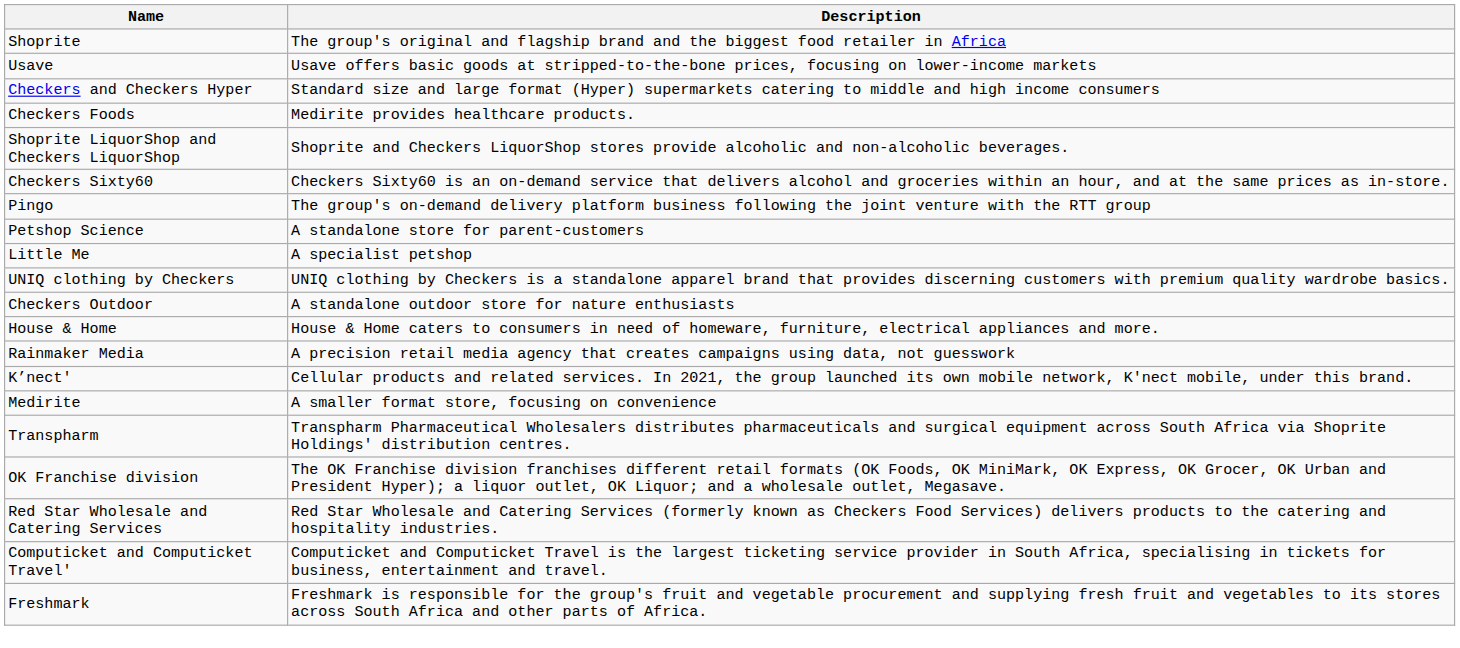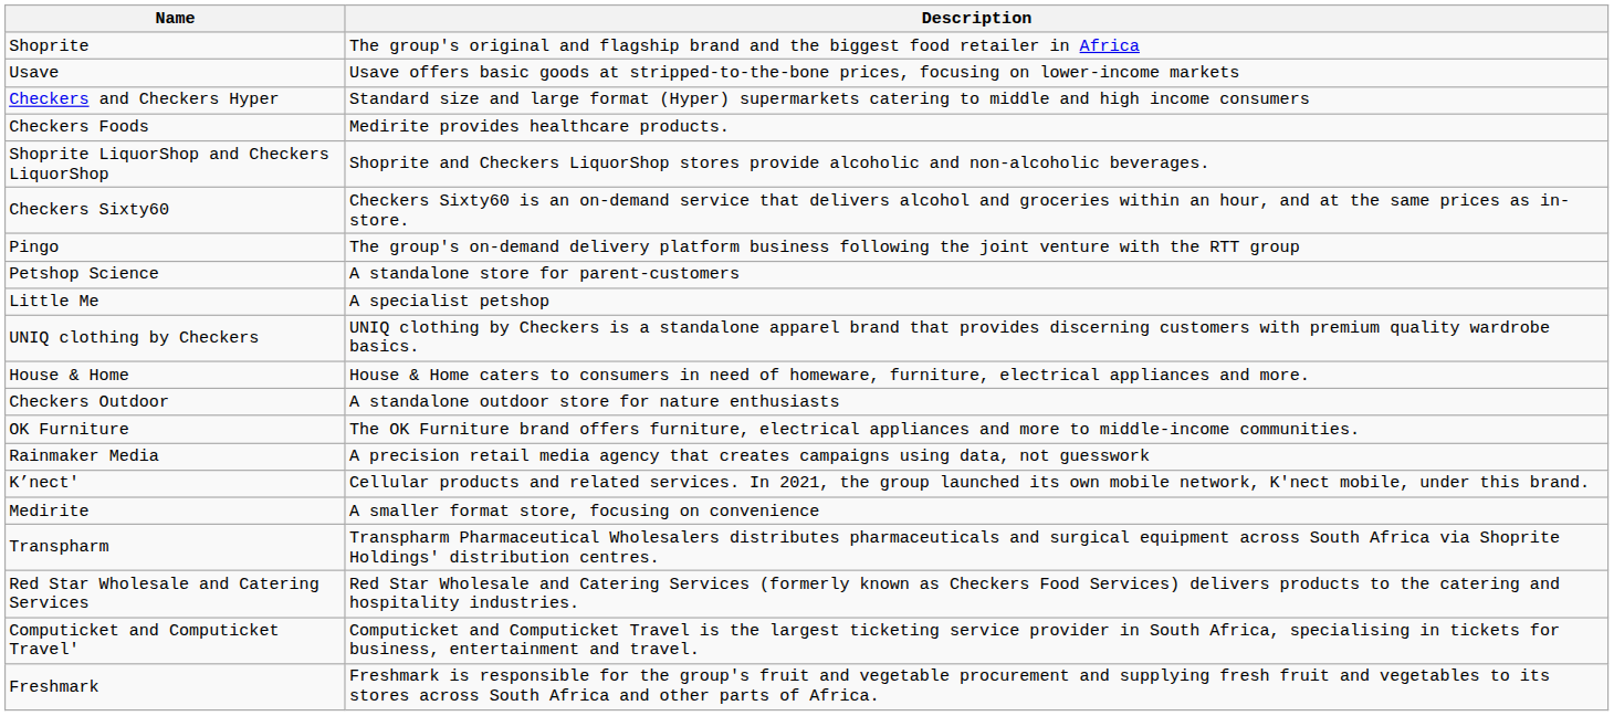 <table class="wikitable">
 <tr>
 <th>Name</th>
 <th>Description</th>
 </tr>
 <tr>
 <td>Shoprite</td>
 <td>The group's original and flagship brand and the biggest food retailer in <a href='#'>Africa</a></td>
 </tr>
 <tr>
 <td>Usave</td>
 <td>Usave offers basic goods at stripped-to-the-bone prices, focusing on lower-income markets</td>
 </tr>
 <tr>
 <td><a href='#'>Checkers</a> and Checkers Hyper</td>
 <td>Standard size and large format (Hyper) supermarkets catering to middle and high income consumers</td>
 </tr>
 <tr>
 <td>Checkers Foods</td>
 <td>Medirite provides healthcare products.</td>
 </tr>
 <tr>
 <td>Shoprite LiquorShop and Checkers LiquorShop</td>
 <td>Shoprite and Checkers LiquorShop stores provide alcoholic and non-alcoholic beverages. </td>
 </tr>
 <tr>
 <td>Checkers Sixty60</td>
 <td>Checkers Sixty60 is an on-demand service that delivers alcohol and groceries within an hour, and at the same prices as in-store.</td>
 </tr>
 <tr>
 <td>Pingo</td>
 <td>The group's on-demand delivery platform business following the joint venture with the RTT group</td>
 </tr>
 <tr>
 <td>Petshop Science</td>
 <td>A standalone store for parent-customers</td>
 </tr>
 <tr>
 <td>Little Me</td>
 <td>A specialist petshop</td>
 </tr>
 <tr>
 <td>UNIQ clothing by Checkers</td>
 <td>UNIQ clothing by Checkers is a standalone apparel brand that provides discerning customers with premium quality wardrobe basics.</td>
 </tr>
 <tr>
+<td>House & Home</td>
+<td>House & Home caters to consumers in need of homeware, furniture, electrical appliances and more. </td>
+</tr>
+<tr>
 <td>Checkers Outdoor</td>
 <td>A standalone outdoor store for nature enthusiasts</td>
 </tr>
 <tr>
-<td>House & Home</td>
-<td>House & Home caters to consumers in need of homeware, furniture, electrical appliances and more. </td>
+<td>OK Furniture</td>
+<td>The OK Furniture brand offers furniture, electrical appliances and more to middle-income communities.</td>
 </tr>
 <tr>
 <td>Rainmaker Media</td>
 <td>A precision retail media agency that creates campaigns using data, not guesswork</td>
 </tr>
 <tr>
 <td>K’nect'</td>
 <td>Cellular products and related services. In 2021, the group launched its own mobile network, K'nect mobile, under this brand. </td>
 </tr>
 <tr>
 <td>Medirite</td>
 <td>A smaller format store, focusing on convenience</td>
 </tr>
 <tr>
 <td>Transpharm</td>
 <td>Transpharm Pharmaceutical Wholesalers distributes pharmaceuticals and surgical equipment across South Africa via Shoprite Holdings' distribution centres.</td>
 </tr>
 <tr>
-<td>OK Franchise division</td>
-<td>The OK Franchise division franchises different retail formats (OK Foods, OK MiniMark, OK Express, OK Grocer, OK Urban and President Hyper); a liquor outlet, OK Liquor; and a wholesale outlet, Megasave.</td>
-</tr>
-<tr>
 <td>Red Star Wholesale and Catering Services</td>
 <td>Red Star Wholesale and Catering Services (formerly known as Checkers Food Services) delivers products to the catering and hospitality industries.</td>
 </tr>
 <tr>
 <td>Computicket and Computicket Travel'</td>
 <td>Computicket and Computicket Travel is the largest ticketing service provider in South Africa, specialising in tickets for business, entertainment and travel.</td>
 </tr>
 <tr>
 <td>Freshmark</td>
 <td>Freshmark is responsible for the group's fruit and vegetable procurement and supplying fresh fruit and vegetables to its stores across South Africa and other parts of Africa.</td>
 </tr>
 </table>
